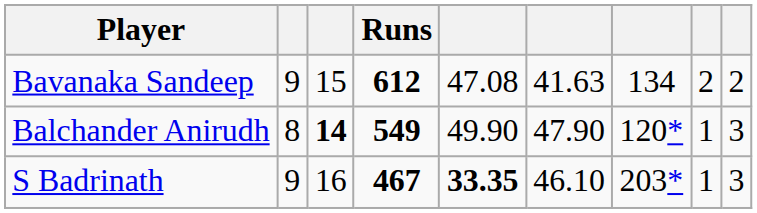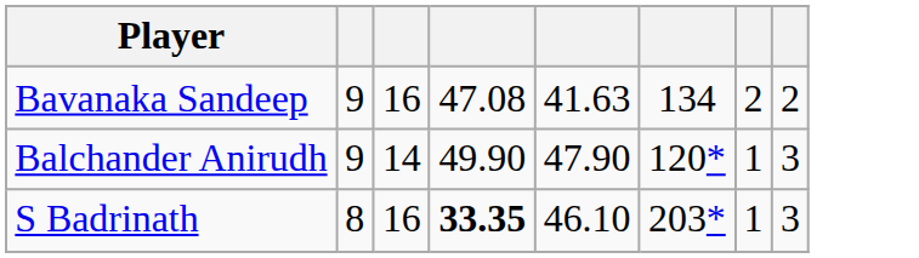 <table class="wikitable sortable" style="text-align: center;">
 <tr>
 <th class="unsortable">Player</th>
 <th></th>
 <th></th>
-<th>Runs</th>
 <th></th>
 <th></th>
 <th></th>
 <th></th>
 <th></th>
 </tr>
 <tr>
 <td style="text-align:left"><a href='#'>Bavanaka Sandeep</a></td>
 <td style="text-align:left">9</td>
-<td>15</td>
-<td><strong>612</strong></td>
+<td>16</td>
 <td>47.08</td>
 <td>41.63</td>
 <td>134</td>
 <td>2</td>
 <td>2</td>
 </tr>
 <tr>
 <td style="text-align:left"><a href='#'>Balchander Anirudh</a></td>
-<td style="text-align:left">8</td>
-<td><strong>14</strong></td>
-<td><strong>549</strong></td>
+<td style="text-align:left">9</td>
+<td>14</td>
 <td>49.90</td>
 <td>47.90</td>
 <td>120<a href='#'>*</a></td>
 <td>1</td>
 <td>3</td>
 </tr>
 <tr>
 <td style="text-align:left"><a href='#'>S Badrinath</a></td>
-<td style="text-align:left">9</td>
+<td style="text-align:left">8</td>
 <td>16</td>
-<td><strong>467</strong></td>
 <td><strong>33.35</strong></td>
 <td>46.10</td>
 <td>203<a href='#'>*</a></td>
 <td>1</td>
 <td>3</td>
 </tr>
 </table>
